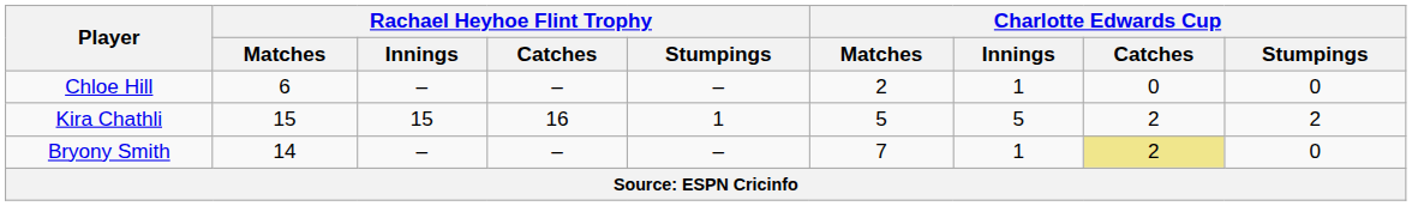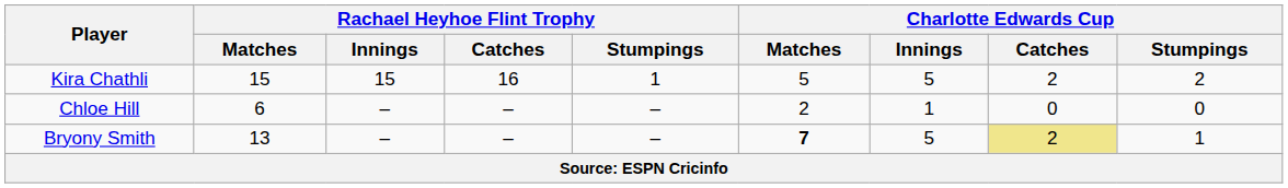 <table class="wikitable" style="text-align:center; width:55%;">
 <tr>
 <th rowspan=2>Player</th>
 <th colspan=4><a href='#'>Rachael Heyhoe Flint Trophy</a></th>
 <th colspan=4><a href='#'>Charlotte Edwards Cup</a></th>
 </tr>
 <tr>
 <th>Matches</th>
 <th>Innings</th>
 <th>Catches</th>
 <th>Stumpings</th>
 <th>Matches</th>
 <th>Innings</th>
 <th>Catches</th>
 <th>Stumpings</th>
 </tr>
 <tr>
+<td><a href='#'>Kira Chathli</a></td>
+<td>15</td>
+<td>15</td>
+<td>16</td>
+<td>1</td>
+<td>5</td>
+<td>5</td>
+<td>2</td>
+<td>2</td>
+</tr>
+<tr>
 <td><a href='#'>Chloe Hill</a></td>
 <td>6</td>
 <td>–</td>
 <td>–</td>
 <td>–</td>
 <td>2</td>
 <td>1</td>
 <td>0</td>
 <td>0</td>
 </tr>
 <tr>
-<td><a href='#'>Kira Chathli</a></td>
-<td>15</td>
-<td>15</td>
-<td>16</td>
-<td>1</td>
-<td>5</td>
-<td>5</td>
-<td>2</td>
-<td>2</td>
-</tr>
-<tr>
 <td><a href='#'>Bryony Smith</a></td>
-<td>14</td>
+<td>13</td>
 <td>–</td>
 <td>–</td>
 <td>–</td>
-<td>7</td>
+<td><strong>7</strong></td>
+<td>5</td>
+<td style="background: khaki;">2</td>
 <td>1</td>
-<td style="background: khaki;">2</td>
-<td>0</td>
 </tr>
 <tr>
 <th colspan="9"><small>Source: ESPN Cricinfo</small></th>
 </tr>
 </table>
